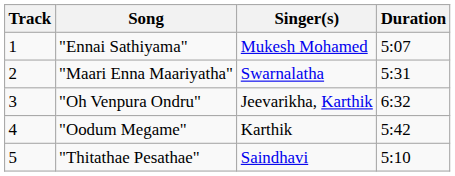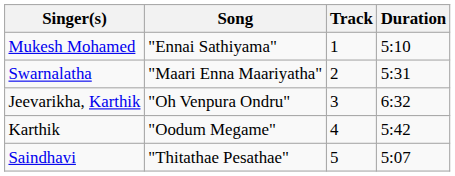 <table class="wikitable" style="font-size:95%;">
 <tr>
+<th>Singer(s)</th>
+<th>Song</th>
 <th>Track</th>
-<th>Song</th>
-<th>Singer(s)</th>
 <th>Duration</th>
 </tr>
 <tr>
+<td><a href='#'>Mukesh Mohamed</a></td>
+<td>"Ennai Sathiyama"</td>
 <td>1</td>
-<td>"Ennai Sathiyama"</td>
-<td><a href='#'>Mukesh Mohamed</a></td>
-<td>5:07</td>
+<td>5:10</td>
 </tr>
 <tr>
+<td><a href='#'>Swarnalatha</a></td>
+<td>"Maari Enna Maariyatha"</td>
 <td>2</td>
-<td>"Maari Enna Maariyatha"</td>
-<td><a href='#'>Swarnalatha</a></td>
 <td>5:31</td>
 </tr>
 <tr>
+<td>Jeevarikha, <a href='#'>Karthik</a></td>
+<td>"Oh Venpura Ondru"</td>
 <td>3</td>
-<td>"Oh Venpura Ondru"</td>
-<td>Jeevarikha, <a href='#'>Karthik</a></td>
 <td>6:32</td>
 </tr>
 <tr>
+<td>Karthik</td>
+<td>"Oodum Megame"</td>
 <td>4</td>
-<td>"Oodum Megame"</td>
-<td>Karthik</td>
 <td>5:42</td>
 </tr>
 <tr>
+<td><a href='#'>Saindhavi</a></td>
+<td>"Thitathae Pesathae"</td>
 <td>5</td>
-<td>"Thitathae Pesathae"</td>
-<td><a href='#'>Saindhavi</a></td>
-<td>5:10</td>
+<td>5:07</td>
 </tr>
 </table>
